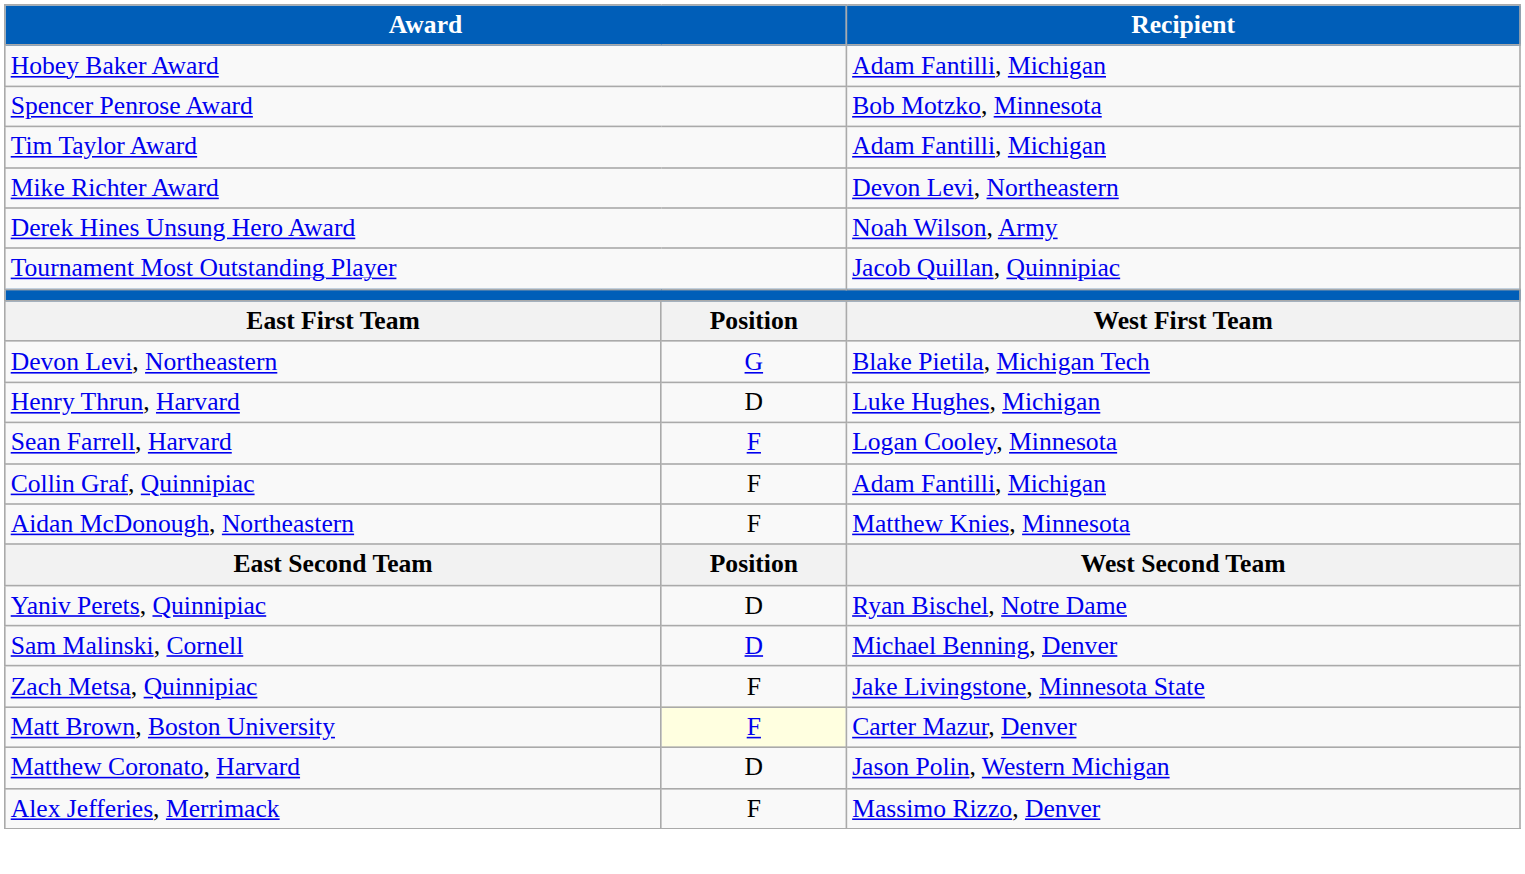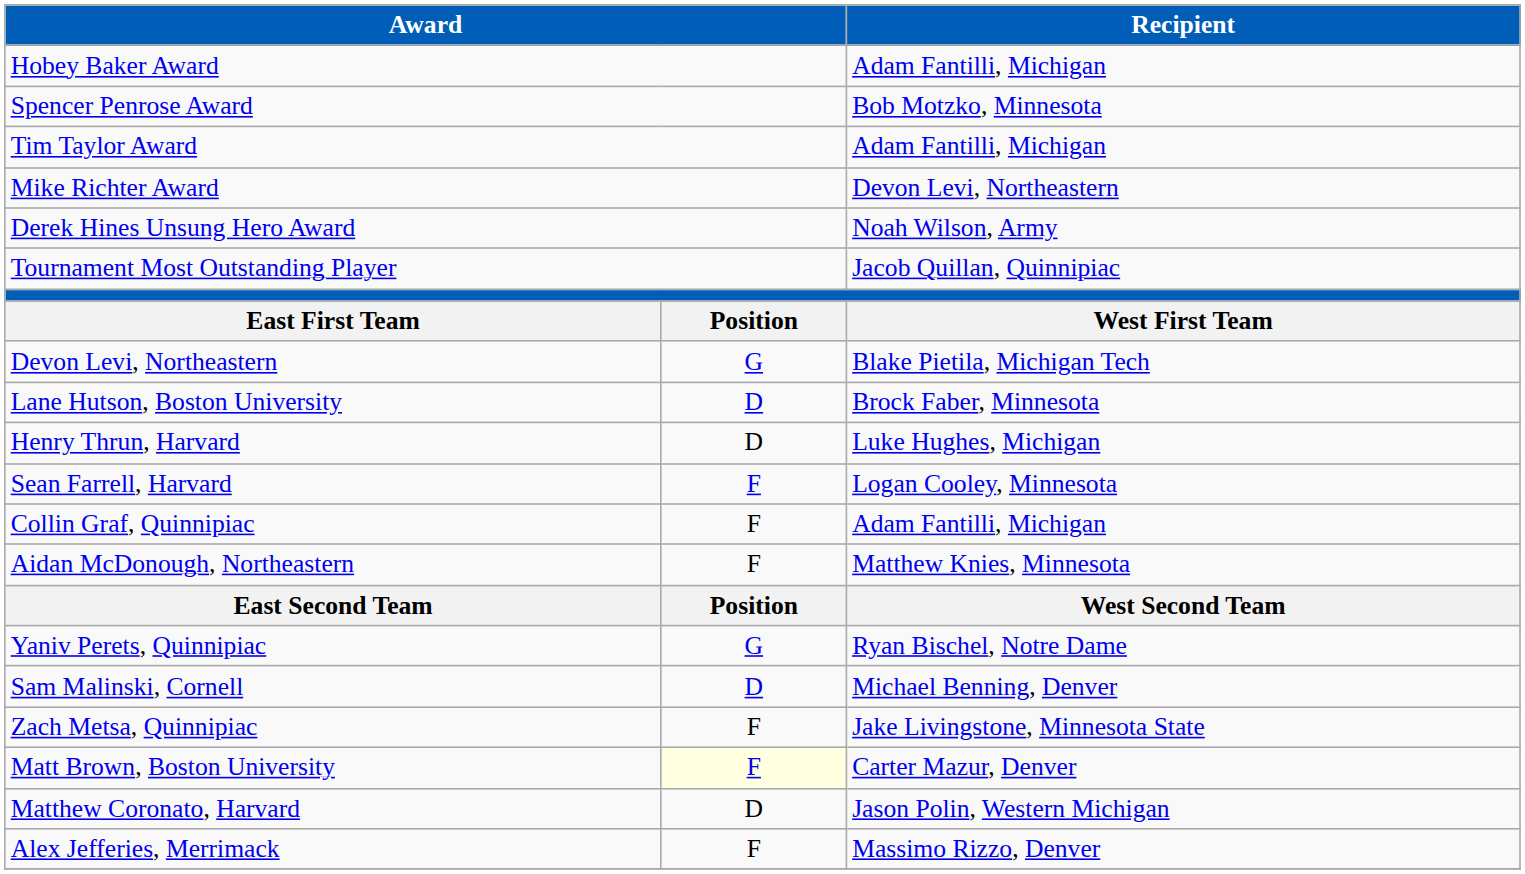 <table class="wikitable" width=75%>
 <tr>
 <th style="color:white; background:#005EB8" colspan=2>Award</th>
 <th style="color:white; background:#005EB8">Recipient</th>
 </tr>
 <tr>
 <td colspan=2><a href='#'>Hobey Baker Award</a></td>
 <td><a href='#'>Adam Fantilli</a>, <a href='#'>Michigan</a></td>
 </tr>
 <tr>
 <td colspan=2><a href='#'>Spencer Penrose Award</a></td>
 <td><a href='#'>Bob Motzko</a>, <a href='#'>Minnesota</a></td>
 </tr>
 <tr>
 <td colspan=2><a href='#'>Tim Taylor Award</a></td>
 <td><a href='#'>Adam Fantilli</a>, <a href='#'>Michigan</a></td>
 </tr>
 <tr>
 <td colspan=2><a href='#'>Mike Richter Award</a></td>
 <td><a href='#'>Devon Levi</a>, <a href='#'>Northeastern</a></td>
 </tr>
 <tr>
 <td colspan=2><a href='#'>Derek Hines Unsung Hero Award</a></td>
 <td><a href='#'>Noah Wilson</a>, <a href='#'>Army</a></td>
 </tr>
 <tr>
 <td colspan=2><a href='#'>Tournament Most Outstanding Player</a></td>
 <td><a href='#'>Jacob Quillan</a>, <a href='#'>Quinnipiac</a></td>
 </tr>
 <tr>
 <th style="color:white; background:#005EB8" colspan=3><a href='#'></a></th>
 </tr>
 <tr>
 <th>East First Team</th>
 <th>Position</th>
 <th>West First Team</th>
 </tr>
 <tr>
 <td><a href='#'>Devon Levi</a>, <a href='#'>Northeastern</a></td>
 <td align=center><a href='#'>G</a></td>
 <td><a href='#'>Blake Pietila</a>, <a href='#'>Michigan Tech</a></td>
 </tr>
 <tr>
+<td><a href='#'>Lane Hutson</a>, <a href='#'>Boston University</a></td>
+<td align=center><a href='#'>D</a></td>
+<td><a href='#'>Brock Faber</a>, <a href='#'>Minnesota</a></td>
+</tr>
+<tr>
 <td><a href='#'>Henry Thrun</a>, <a href='#'>Harvard</a></td>
 <td align=center>D</td>
 <td><a href='#'>Luke Hughes</a>, <a href='#'>Michigan</a></td>
 </tr>
 <tr>
 <td><a href='#'>Sean Farrell</a>, <a href='#'>Harvard</a></td>
 <td align=center><a href='#'>F</a></td>
 <td><a href='#'>Logan Cooley</a>, <a href='#'>Minnesota</a></td>
 </tr>
 <tr>
 <td><a href='#'>Collin Graf</a>, <a href='#'>Quinnipiac</a></td>
 <td align=center>F</td>
 <td><a href='#'>Adam Fantilli</a>, <a href='#'>Michigan</a></td>
 </tr>
 <tr>
 <td><a href='#'>Aidan McDonough</a>, <a href='#'>Northeastern</a></td>
 <td align=center>F</td>
 <td><a href='#'>Matthew Knies</a>, <a href='#'>Minnesota</a></td>
 </tr>
 <tr>
 <th>East Second Team</th>
 <th>Position</th>
 <th>West Second Team</th>
 </tr>
 <tr>
 <td><a href='#'>Yaniv Perets</a>, <a href='#'>Quinnipiac</a></td>
-<td align=center>D</td>
+<td align=center><a href='#'>G</a></td>
 <td><a href='#'>Ryan Bischel</a>, <a href='#'>Notre Dame</a></td>
 </tr>
 <tr>
 <td><a href='#'>Sam Malinski</a>, <a href='#'>Cornell</a></td>
 <td align=center><a href='#'>D</a></td>
 <td><a href='#'>Michael Benning</a>, <a href='#'>Denver</a></td>
 </tr>
 <tr>
 <td><a href='#'>Zach Metsa</a>, <a href='#'>Quinnipiac</a></td>
 <td align=center>F</td>
 <td><a href='#'>Jake Livingstone</a>, <a href='#'>Minnesota State</a></td>
 </tr>
 <tr>
 <td><a href='#'>Matt Brown</a>, <a href='#'>Boston University</a></td>
 <td align=center style="background: lightyellow;"><a href='#'>F</a></td>
 <td><a href='#'>Carter Mazur</a>, <a href='#'>Denver</a></td>
 </tr>
 <tr>
 <td><a href='#'>Matthew Coronato</a>, <a href='#'>Harvard</a></td>
 <td align=center>D</td>
 <td><a href='#'>Jason Polin</a>, <a href='#'>Western Michigan</a></td>
 </tr>
 <tr>
 <td><a href='#'>Alex Jefferies</a>, <a href='#'>Merrimack</a></td>
 <td align=center>F</td>
 <td><a href='#'>Massimo Rizzo</a>, <a href='#'>Denver</a></td>
 </tr>
 <tr>
 </tr>
 </table>
